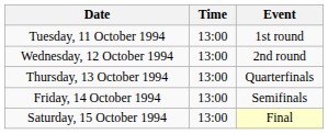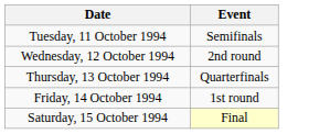 <table class = "wikitable" style="text-align:center;">
 <tr>
 <th width=220>Date</th>
-<th width=50>Time</th>
 <th width=100>Event</th>
 </tr>
 <tr>
 <td>Tuesday, 11 October 1994</td>
-<td>13:00</td>
-<td>1st round</td>
+<td>Semifinals</td>
 </tr>
 <tr>
 <td>Wednesday, 12 October 1994</td>
-<td>13:00</td>
 <td>2nd round</td>
 </tr>
 <tr>
 <td>Thursday, 13 October 1994</td>
-<td>13:00</td>
 <td>Quarterfinals</td>
 </tr>
 <tr>
 <td>Friday, 14 October 1994</td>
-<td>13:00</td>
-<td>Semifinals</td>
+<td>1st round</td>
 </tr>
 <tr>
 <td>Saturday, 15 October 1994</td>
-<td>13:00</td>
 <td bgcolor=ffffcc>Final</td>
 </tr>
 </table>
